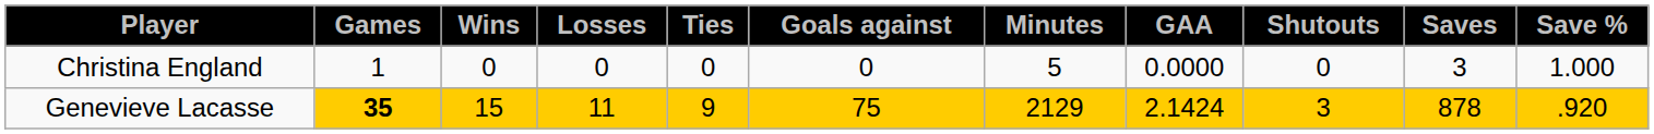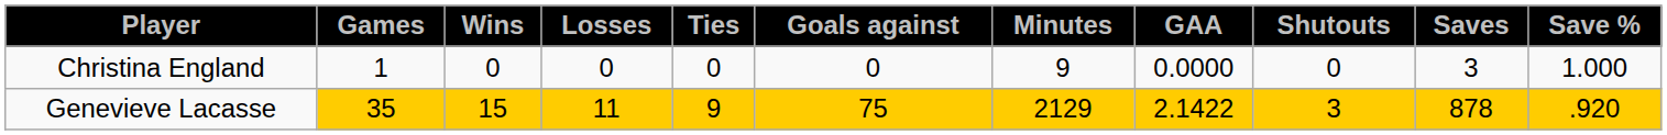 <table class="wikitable" width="80%">
 <tr align="center"  style="background:black;color:silver;">
 <td><strong>Player</strong></td>
 <td><strong>Games</strong></td>
 <td><strong>Wins</strong></td>
 <td><strong>Losses</strong></td>
 <td><strong>Ties</strong></td>
 <td><strong>Goals against</strong></td>
 <td><strong>Minutes</strong></td>
 <td><strong>GAA</strong></td>
 <td><strong>Shutouts</strong></td>
 <td><strong>Saves</strong></td>
 <td><strong>Save %</strong></td>
 </tr>
 <tr align="center" bgcolor="">
 <td>Christina England</td>
 <td>1</td>
 <td>0</td>
 <td>0</td>
 <td>0</td>
 <td>0</td>
-<td>5</td>
+<td>9</td>
 <td>0.0000</td>
 <td>0</td>
 <td>3</td>
 <td>1.000</td>
 </tr>
 <tr align="center" bgcolor="">
 <td>Genevieve Lacasse</td>
-<td bgcolor="#FFCC00"><strong>35</strong></td>
+<td bgcolor="#FFCC00">35</td>
 <td bgcolor="#FFCC00">15</td>
 <td bgcolor="#FFCC00">11</td>
 <td bgcolor="#FFCC00">9</td>
 <td bgcolor="#FFCC00">75</td>
 <td bgcolor="#FFCC00">2129</td>
-<td bgcolor="#FFCC00">2.1424</td>
+<td bgcolor="#FFCC00">2.1422</td>
 <td bgcolor="#FFCC00">3</td>
 <td bgcolor="#FFCC00">878</td>
 <td bgcolor="#FFCC00">.920</td>
 </tr>
 </table>
